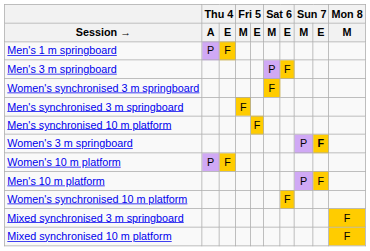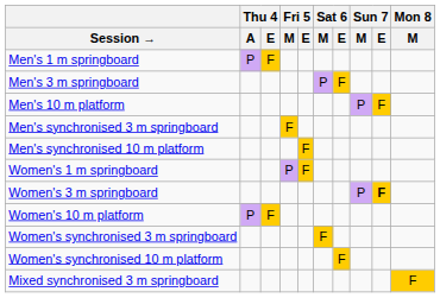 <table class="wikitable" style="margin:0.5em auto; font-size:90%; line-height:1.25em; text-align:center;">
 <tr>
 <th></th>
 <th colspan=2>Thu 4</th>
 <th colspan=2>Fri 5</th>
 <th colspan=2>Sat 6</th>
 <th colspan=2>Sun 7</th>
 <th>Mon 8</th>
 </tr>
 <tr>
 <th>Session →</th>
 <th>A</th>
 <th>E</th>
 <th>M</th>
 <th>E</th>
 <th>M</th>
 <th>E</th>
 <th>M</th>
 <th>E</th>
 <th>M</th>
 </tr>
 <tr>
 <td align=left><a href='#'>Men's 1 m springboard</a></td>
 <td style="background-color:#D0A9F5;">P</td>
 <td style="background-color:#FFCC00;">F</td>
 <td></td>
 <td></td>
 <td></td>
 <td></td>
 <td></td>
 <td></td>
 <td></td>
 </tr>
 <tr>
 <td align=left><a href='#'>Men's 3 m springboard</a></td>
 <td></td>
 <td></td>
 <td></td>
 <td></td>
 <td style="background-color:#D0A9F5;">P</td>
 <td style="background-color:#FFCC00;">F</td>
 <td></td>
 <td></td>
 <td></td>
 </tr>
 <tr>
-<td align=left><a href='#'>Women's synchronised 3 m springboard</a></td>
+<td align=left><a href='#'>Men's 10 m platform</a></td>
 <td></td>
 <td></td>
 <td></td>
 <td></td>
-<td style="background-color:#FFCC00;">F</td>
 <td></td>
 <td></td>
-<td></td>
+<td style="background-color:#D0A9F5;">P</td>
+<td style="background-color:#FFCC00;">F</td>
 <td></td>
 </tr>
 <tr>
 <td align=left><a href='#'>Men's synchronised 3 m springboard</a></td>
 <td></td>
 <td></td>
 <td style="background-color:#FFCC00;">F</td>
 <td></td>
 <td></td>
 <td></td>
 <td></td>
 <td></td>
 <td></td>
 </tr>
 <tr>
 <td align=left><a href='#'>Men's synchronised 10 m platform</a></td>
 <td></td>
 <td></td>
 <td></td>
+<td style="background-color:#FFCC00;">F</td>
+<td></td>
+<td></td>
+<td></td>
+<td></td>
+<td></td>
+</tr>
+<tr>
+<td align=left><a href='#'>Women's 1 m springboard</a></td>
+<td></td>
+<td></td>
+<td style="background-color:#D0A9F5;">P</td>
 <td style="background-color:#FFCC00;">F</td>
 <td></td>
 <td></td>
 <td></td>
 <td></td>
 <td></td>
 </tr>
 <tr>
 <td align=left><a href='#'>Women's 3 m springboard</a></td>
 <td></td>
 <td></td>
 <td></td>
 <td></td>
 <td></td>
 <td></td>
 <td style="background-color:#D0A9F5;">P</td>
 <td style="background-color:#FFCC00;"><strong>F</strong></td>
 <td></td>
 </tr>
 <tr>
 <td align=left><a href='#'>Women's 10 m platform</a></td>
 <td style="background-color:#D0A9F5;">P</td>
 <td style="background-color:#FFCC00;">F</td>
 <td></td>
 <td></td>
 <td></td>
 <td></td>
 <td></td>
 <td></td>
 <td></td>
 </tr>
 <tr>
-<td align=left><a href='#'>Men's 10 m platform</a></td>
+<td align=left><a href='#'>Women's synchronised 3 m springboard</a></td>
 <td></td>
 <td></td>
 <td></td>
 <td></td>
+<td style="background-color:#FFCC00;">F</td>
 <td></td>
 <td></td>
-<td style="background-color:#D0A9F5;">P</td>
-<td style="background-color:#FFCC00;">F</td>
+<td></td>
 <td></td>
 </tr>
 <tr>
 <td align=left><a href='#'>Women's synchronised 10 m platform</a></td>
 <td></td>
 <td></td>
 <td></td>
 <td></td>
 <td></td>
 <td style="background-color:#FFCC00;">F</td>
 <td></td>
 <td></td>
 <td></td>
 </tr>
 <tr>
 <td align=left><a href='#'>Mixed synchronised 3 m springboard</a></td>
 <td></td>
 <td></td>
 <td></td>
 <td></td>
 <td></td>
 <td></td>
 <td></td>
 <td></td>
 <td style="background-color:#FFCC00;">F</td>
 </tr>
-<tr>
-<td align=left><a href='#'>Mixed synchronised 10 m platform</a></td>
-<td></td>
-<td></td>
-<td></td>
-<td></td>
-<td></td>
-<td></td>
-<td></td>
-<td></td>
-<td style="background-color:#FFCC00;">F</td>
-</tr>
 </table>
